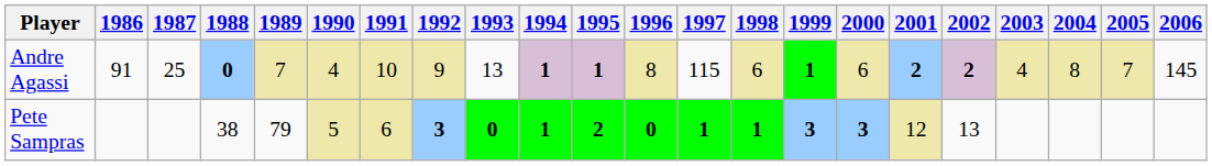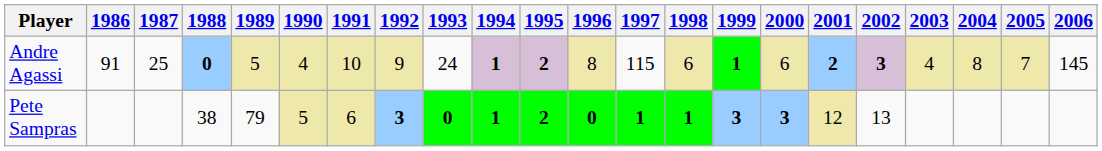 <table class="wikitable" style="text-align:center;font-size:97%">
 <tr>
 <th width="135">Player</th>
 <th><a href='#'>1986</a></th>
 <th><a href='#'>1987</a></th>
 <th><a href='#'>1988</a></th>
 <th><a href='#'>1989</a></th>
 <th><a href='#'>1990</a></th>
 <th><a href='#'>1991</a></th>
 <th><a href='#'>1992</a></th>
 <th><a href='#'>1993</a></th>
 <th><a href='#'>1994</a></th>
 <th><a href='#'>1995</a></th>
 <th><a href='#'>1996</a></th>
 <th><a href='#'>1997</a></th>
 <th><a href='#'>1998</a></th>
 <th><a href='#'>1999</a></th>
 <th><a href='#'>2000</a></th>
 <th><a href='#'>2001</a></th>
 <th><a href='#'>2002</a></th>
 <th><a href='#'>2003</a></th>
 <th><a href='#'>2004</a></th>
 <th><a href='#'>2005</a></th>
 <th><a href='#'>2006</a></th>
 </tr>
 <tr>
 <td align="left"> <a href='#'>Andre Agassi</a></td>
 <td>91</td>
 <td>25</td>
 <td bgcolor=99ccff><strong>0</strong></td>
-<td bgcolor=EEE8AA>7</td>
+<td bgcolor=EEE8AA>5</td>
 <td bgcolor=EEE8AA>4</td>
 <td bgcolor=EEE8AA>10</td>
 <td bgcolor=EEE8AA>9</td>
-<td>13</td>
+<td>24</td>
 <td bgcolor=thistle><strong>1</strong></td>
-<td bgcolor=thistle><strong>1</strong></td>
+<td bgcolor=thistle><strong>2</strong></td>
 <td bgcolor=EEE8AA>8</td>
 <td>115</td>
 <td bgcolor=EEE8AA>6</td>
 <td bgcolor=lime><strong>1</strong></td>
 <td bgcolor=EEE8AA>6</td>
 <td bgcolor=99ccff><strong>2</strong></td>
-<td bgcolor=thistle><strong>2</strong></td>
+<td bgcolor=thistle><strong>3</strong></td>
 <td bgcolor=EEE8AA>4</td>
 <td bgcolor=EEE8AA>8</td>
 <td bgcolor=EEE8AA>7</td>
 <td>145</td>
 </tr>
 <tr>
 <td align="left"> <a href='#'>Pete Sampras</a></td>
 <td></td>
 <td></td>
 <td>38</td>
 <td>79</td>
 <td bgcolor=PaleGoldenRod>5</td>
 <td bgcolor=PaleGoldenRod>6</td>
 <td bgcolor=#99ccff><strong>3</strong></td>
 <td bgcolor=lime><strong>0</strong></td>
 <td bgcolor=lime><strong>1</strong></td>
 <td bgcolor=lime><strong>2</strong></td>
 <td bgcolor=lime><strong>0</strong></td>
 <td bgcolor=lime><strong>1</strong></td>
 <td bgcolor=lime><strong>1</strong></td>
 <td bgcolor=#99ccff><strong>3</strong></td>
 <td bgcolor=#99ccff><strong>3</strong></td>
 <td bgcolor=PaleGoldenRod>12</td>
 <td>13</td>
 <td></td>
 <td></td>
 <td></td>
 <td></td>
 </tr>
 </table>
